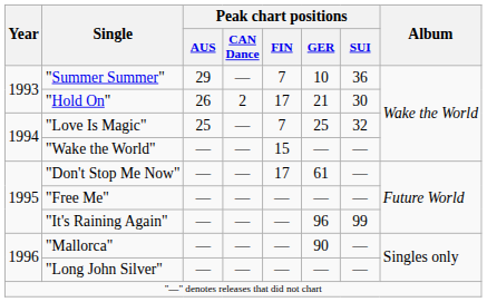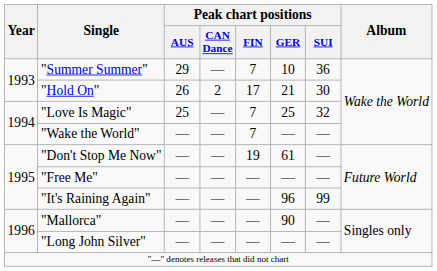 <table class="wikitable" style="text-align:center;">
 <tr>
 <th rowspan="2">Year</th>
 <th rowspan="2">Single</th>
 <th colspan="5">Peak chart positions</th>
 <th rowspan="2">Album</th>
 </tr>
 <tr style="font-size:smaller;">
 <th style="width:35px;"><a href='#'>AUS</a><br></th>
 <th style="width:35px;"><a href='#'>CAN<br>Dance</a><br></th>
 <th style="width:35px;"><a href='#'>FIN</a><br></th>
 <th style="width:35px;"><a href='#'>GER</a><br></th>
 <th style="width:35px;"><a href='#'>SUI</a><br></th>
 </tr>
 <tr>
 <td rowspan=2>1993</td>
 <td style="text-align:left;">"<a href='#'>Summer Summer</a>"</td>
 <td>29</td>
 <td>—</td>
 <td>7</td>
 <td>10</td>
 <td>36</td>
 <td style="text-align:left;" rowspan="4"><em>Wake the World</em></td>
 </tr>
 <tr>
 <td style="text-align:left;">"<a href='#'>Hold On</a>"</td>
 <td>26</td>
 <td>2</td>
 <td>17</td>
 <td>21</td>
 <td>30</td>
 </tr>
 <tr>
 <td rowspan=2>1994</td>
 <td style="text-align:left;">"Love Is Magic"</td>
 <td>25</td>
 <td>—</td>
 <td>7</td>
 <td>25</td>
 <td>32</td>
 </tr>
 <tr>
 <td style="text-align:left;">"Wake the World"</td>
 <td>—</td>
 <td>—</td>
-<td>15</td>
+<td>7</td>
 <td>—</td>
 <td>—</td>
 </tr>
 <tr>
 <td rowspan=3>1995</td>
 <td style="text-align:left;">"Don't Stop Me Now"</td>
 <td>—</td>
 <td>—</td>
-<td>17</td>
+<td>19</td>
 <td>61</td>
 <td>—</td>
 <td style="text-align:left;" rowspan="3"><em>Future World</em></td>
 </tr>
 <tr>
 <td style="text-align:left;">"Free Me"</td>
 <td>—</td>
 <td>—</td>
 <td>—</td>
 <td>—</td>
 <td>—</td>
 </tr>
 <tr>
 <td style="text-align:left;">"It's Raining Again"</td>
 <td>—</td>
 <td>—</td>
 <td>—</td>
 <td>96</td>
 <td>99</td>
 </tr>
 <tr>
 <td rowspan=2>1996</td>
 <td style="text-align:left;">"Mallorca"</td>
 <td>—</td>
 <td>—</td>
 <td>—</td>
 <td>90</td>
 <td>—</td>
 <td style="text-align:left;" rowspan="2">Singles only</td>
 </tr>
 <tr>
 <td style="text-align:left;">"Long John Silver"</td>
 <td>—</td>
 <td>—</td>
 <td>—</td>
 <td>—</td>
 <td>—</td>
 </tr>
 <tr>
 <td colspan="15" style="font-size:8pt">"—" denotes releases that did not chart</td>
 </tr>
 </table>
